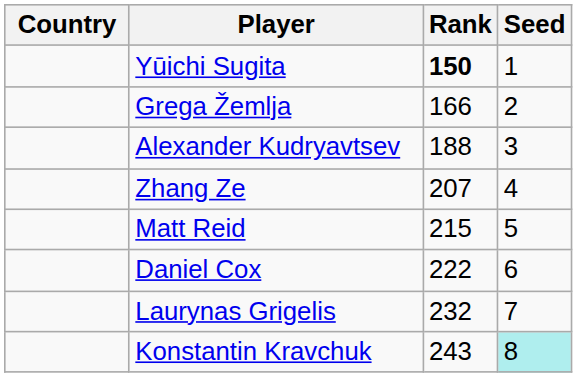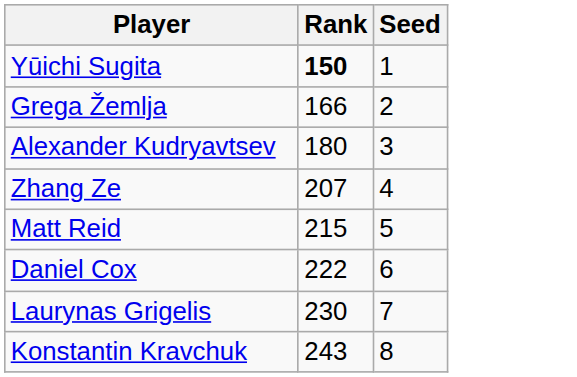 <table class="sortable wikitable">
 <tr>
-<th width="70">Country</th>
 <th width="175">Player</th>
 <th>Rank</th>
 <th>Seed</th>
 </tr>
 <tr>
-<td></td>
 <td><a href='#'>Yūichi Sugita</a></td>
 <td><strong>150</strong></td>
 <td>1</td>
 </tr>
 <tr>
-<td></td>
 <td><a href='#'>Grega Žemlja</a></td>
 <td>166</td>
 <td>2</td>
 </tr>
 <tr>
-<td></td>
 <td><a href='#'>Alexander Kudryavtsev</a></td>
-<td>188</td>
+<td>180</td>
 <td>3</td>
 </tr>
 <tr>
-<td></td>
 <td><a href='#'>Zhang Ze</a></td>
 <td>207</td>
 <td>4</td>
 </tr>
 <tr>
-<td></td>
 <td><a href='#'>Matt Reid</a></td>
 <td>215</td>
 <td>5</td>
 </tr>
 <tr>
-<td></td>
 <td><a href='#'>Daniel Cox</a></td>
 <td>222</td>
 <td>6</td>
 </tr>
 <tr>
-<td></td>
 <td><a href='#'>Laurynas Grigelis</a></td>
-<td>232</td>
+<td>230</td>
 <td>7</td>
 </tr>
 <tr>
-<td></td>
 <td><a href='#'>Konstantin Kravchuk</a></td>
 <td>243</td>
-<td style="background: paleturquoise;">8</td>
+<td>8</td>
 </tr>
 </table>
